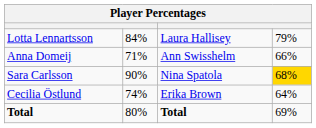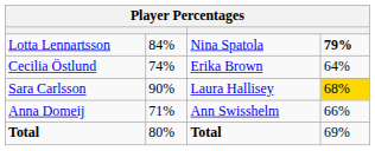 <table class="wikitable">
 <tr>
 <th colspan=4 width=400>Player Percentages</th>
 </tr>
 <tr>
 <th colspan=2 width=200></th>
 <th colspan=2 width=200></th>
 </tr>
 <tr>
 <td><a href='#'>Lotta Lennartsson</a></td>
 <td>84%</td>
+<td><a href='#'>Nina Spatola</a></td>
+<td><strong>79%</strong></td>
+</tr>
+<tr>
+<td><a href='#'>Cecilia Östlund</a></td>
+<td>74%</td>
+<td><a href='#'>Erika Brown</a></td>
+<td>64%</td>
+</tr>
+<tr>
+<td><a href='#'>Sara Carlsson</a></td>
+<td>90%</td>
 <td><a href='#'>Laura Hallisey</a></td>
-<td>79%</td>
+<td style="background: gold;">68%</td>
 </tr>
 <tr>
 <td><a href='#'>Anna Domeij</a></td>
 <td>71%</td>
 <td><a href='#'>Ann Swisshelm</a></td>
 <td>66%</td>
 </tr>
 <tr>
-<td><a href='#'>Sara Carlsson</a></td>
-<td>90%</td>
-<td><a href='#'>Nina Spatola</a></td>
-<td style="background: gold;">68%</td>
-</tr>
-<tr>
-<td><a href='#'>Cecilia Östlund</a></td>
-<td>74%</td>
-<td><a href='#'>Erika Brown</a></td>
-<td>64%</td>
-</tr>
-<tr>
 <td><strong>Total</strong></td>
 <td>80%</td>
 <td><strong>Total</strong></td>
 <td>69%</td>
 </tr>
 </table>
